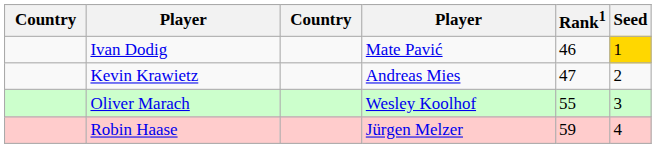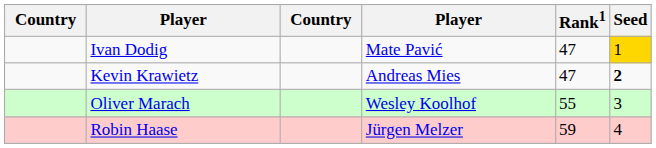 <table class="sortable wikitable">
 <tr>
 <th width="70">Country</th>
 <th width="175">Player</th>
 <th width="70">Country</th>
 <th width="175">Player</th>
 <th>Rank<sup>1</sup></th>
 <th>Seed</th>
 </tr>
 <tr>
 <td></td>
 <td><a href='#'>Ivan Dodig</a></td>
 <td></td>
 <td><a href='#'>Mate Pavić</a></td>
-<td>46</td>
+<td>47</td>
 <td style="background: gold;">1</td>
 </tr>
 <tr>
 <td></td>
 <td><a href='#'>Kevin Krawietz</a></td>
 <td></td>
 <td><a href='#'>Andreas Mies</a></td>
 <td>47</td>
-<td>2</td>
+<td><strong>2</strong></td>
 </tr>
 <tr bgcolor=#cfc>
 <td></td>
 <td><a href='#'>Oliver Marach</a></td>
 <td></td>
 <td><a href='#'>Wesley Koolhof</a></td>
 <td>55</td>
 <td>3</td>
 </tr>
 <tr bgcolor=#fcc>
 <td></td>
 <td><a href='#'>Robin Haase</a></td>
 <td></td>
 <td><a href='#'>Jürgen Melzer</a></td>
 <td>59</td>
 <td>4</td>
 </tr>
 </table>
